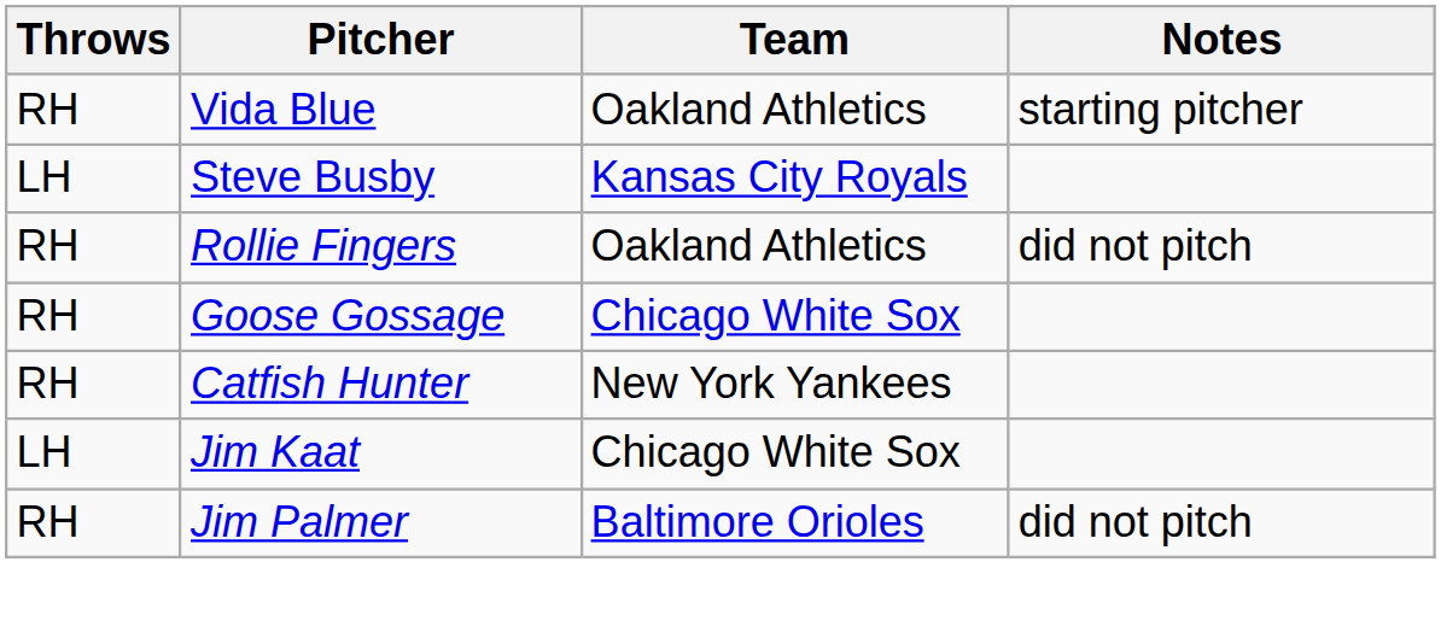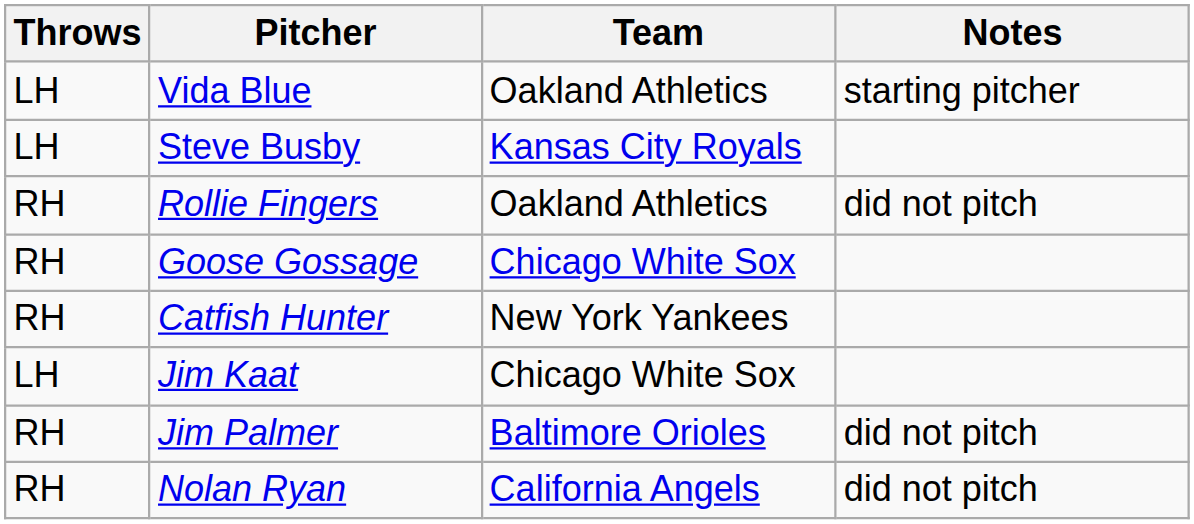 <table class=wikitable>
 <tr>
 <th width="50">Throws</th>
 <th width="140">Pitcher</th>
 <th width="150">Team</th>
 <th width="150">Notes</th>
 </tr>
 <tr>
-<td>RH</td>
+<td>LH</td>
 <td><a href='#'>Vida Blue</a></td>
 <td>Oakland Athletics</td>
 <td>starting pitcher</td>
 </tr>
 <tr>
 <td>LH</td>
 <td><a href='#'>Steve Busby</a></td>
 <td><a href='#'>Kansas City Royals</a></td>
 <td></td>
 </tr>
 <tr>
 <td>RH</td>
 <td><em><a href='#'>Rollie Fingers</a></em></td>
 <td>Oakland Athletics</td>
 <td>did not pitch</td>
 </tr>
 <tr>
 <td>RH</td>
 <td><em><a href='#'>Goose Gossage</a></em></td>
 <td><a href='#'>Chicago White Sox</a></td>
 <td></td>
 </tr>
 <tr>
 <td>RH</td>
 <td><em><a href='#'>Catfish Hunter</a></em></td>
 <td>New York Yankees</td>
 <td></td>
 </tr>
 <tr>
 <td>LH</td>
 <td><em><a href='#'>Jim Kaat</a></em></td>
 <td>Chicago White Sox</td>
 <td></td>
 </tr>
 <tr>
 <td>RH</td>
 <td><em><a href='#'>Jim Palmer</a></em></td>
 <td><a href='#'>Baltimore Orioles</a></td>
 <td>did not pitch</td>
 </tr>
+<tr>
+<td>RH</td>
+<td><em><a href='#'>Nolan Ryan</a></em></td>
+<td><a href='#'>California Angels</a></td>
+<td>did not pitch</td>
+</tr>
 </table>
